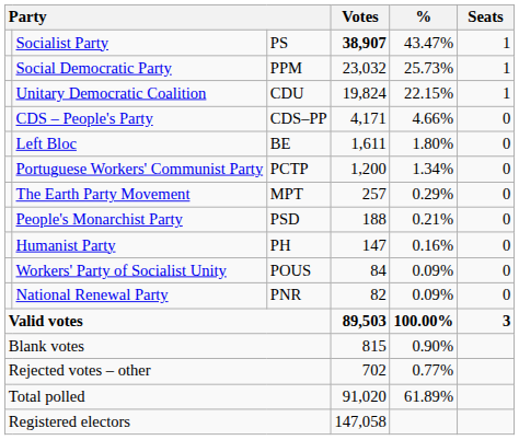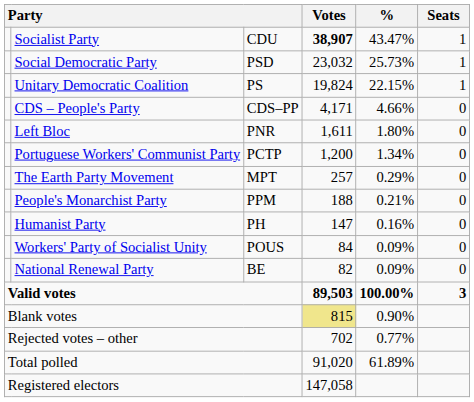 <table class="wikitable" border="1" style="text-align:right;">
 <tr>
 <th style="text-align:left;" colspan=3>Party</th>
 <th align=center width="50">Votes</th>
 <th align=center width="50">%</th>
 <th align=center width="50">Seats</th>
 </tr>
 <tr>
 <td></td>
 <td align=left><a href='#'>Socialist Party</a></td>
-<td align=left>PS</td>
+<td align=left>CDU</td>
 <td><strong>38,907</strong></td>
 <td>43.47%</td>
 <td>1</td>
 </tr>
 <tr>
 <td></td>
 <td align=left><a href='#'>Social Democratic Party</a></td>
-<td align=left>PPM</td>
+<td align=left>PSD</td>
 <td>23,032</td>
 <td>25.73%</td>
 <td>1</td>
 </tr>
 <tr>
 <td></td>
 <td align=left style="white-space: nowrap;"><a href='#'>Unitary Democratic Coalition</a></td>
-<td align=left>CDU</td>
+<td align=left>PS</td>
 <td>19,824</td>
 <td>22.15%</td>
 <td>1</td>
 </tr>
 <tr>
 <td></td>
 <td align=left><a href='#'>CDS – People's Party</a></td>
 <td align=left style="white-space: nowrap;">CDS–PP</td>
 <td>4,171</td>
 <td>4.66%</td>
 <td>0</td>
 </tr>
 <tr>
 <td></td>
 <td align=left><a href='#'>Left Bloc</a></td>
-<td align=left>BE</td>
+<td align=left>PNR</td>
 <td>1,611</td>
 <td>1.80%</td>
 <td>0</td>
 </tr>
 <tr>
 <td></td>
 <td align=left><a href='#'>Portuguese Workers' Communist Party</a></td>
 <td align=left>PCTP</td>
 <td>1,200</td>
 <td>1.34%</td>
 <td>0</td>
 </tr>
 <tr>
 <td></td>
 <td align=left><a href='#'>The Earth Party Movement</a></td>
 <td align=left>MPT</td>
 <td>257</td>
 <td>0.29%</td>
 <td>0</td>
 </tr>
 <tr>
 <td></td>
 <td align=left><a href='#'>People's Monarchist Party</a></td>
-<td align=left>PSD</td>
+<td align=left>PPM</td>
 <td>188</td>
 <td>0.21%</td>
 <td>0</td>
 </tr>
 <tr>
 <td></td>
 <td align=left><a href='#'>Humanist Party</a></td>
 <td align=left>PH</td>
 <td>147</td>
 <td>0.16%</td>
 <td>0</td>
 </tr>
 <tr>
 <td></td>
 <td align=left><a href='#'>Workers' Party of Socialist Unity</a></td>
 <td align=left>POUS</td>
 <td>84</td>
 <td>0.09%</td>
 <td>0</td>
 </tr>
 <tr>
 <td></td>
 <td align=left><a href='#'>National Renewal Party</a></td>
-<td align=left>PNR</td>
+<td align=left>BE</td>
 <td>82</td>
 <td>0.09%</td>
 <td>0</td>
 </tr>
 <tr style="font-weight:bold">
 <td align=left colspan=3>Valid votes</td>
 <td>89,503</td>
 <td>100.00%</td>
 <td>3</td>
 </tr>
 <tr>
 <td align=left colspan=3>Blank votes</td>
-<td>815</td>
+<td style="background: khaki;">815</td>
 <td>0.90%</td>
 <td></td>
 </tr>
 <tr>
 <td align=left colspan=3>Rejected votes – other</td>
 <td>702</td>
 <td>0.77%</td>
 <td></td>
 </tr>
 <tr>
 <td align=left colspan=3>Total polled</td>
 <td>91,020</td>
 <td>61.89%</td>
 <td></td>
 </tr>
 <tr>
 <td align=left colspan=3>Registered electors</td>
 <td>147,058</td>
 <td></td>
 <td></td>
 </tr>
 </table>
